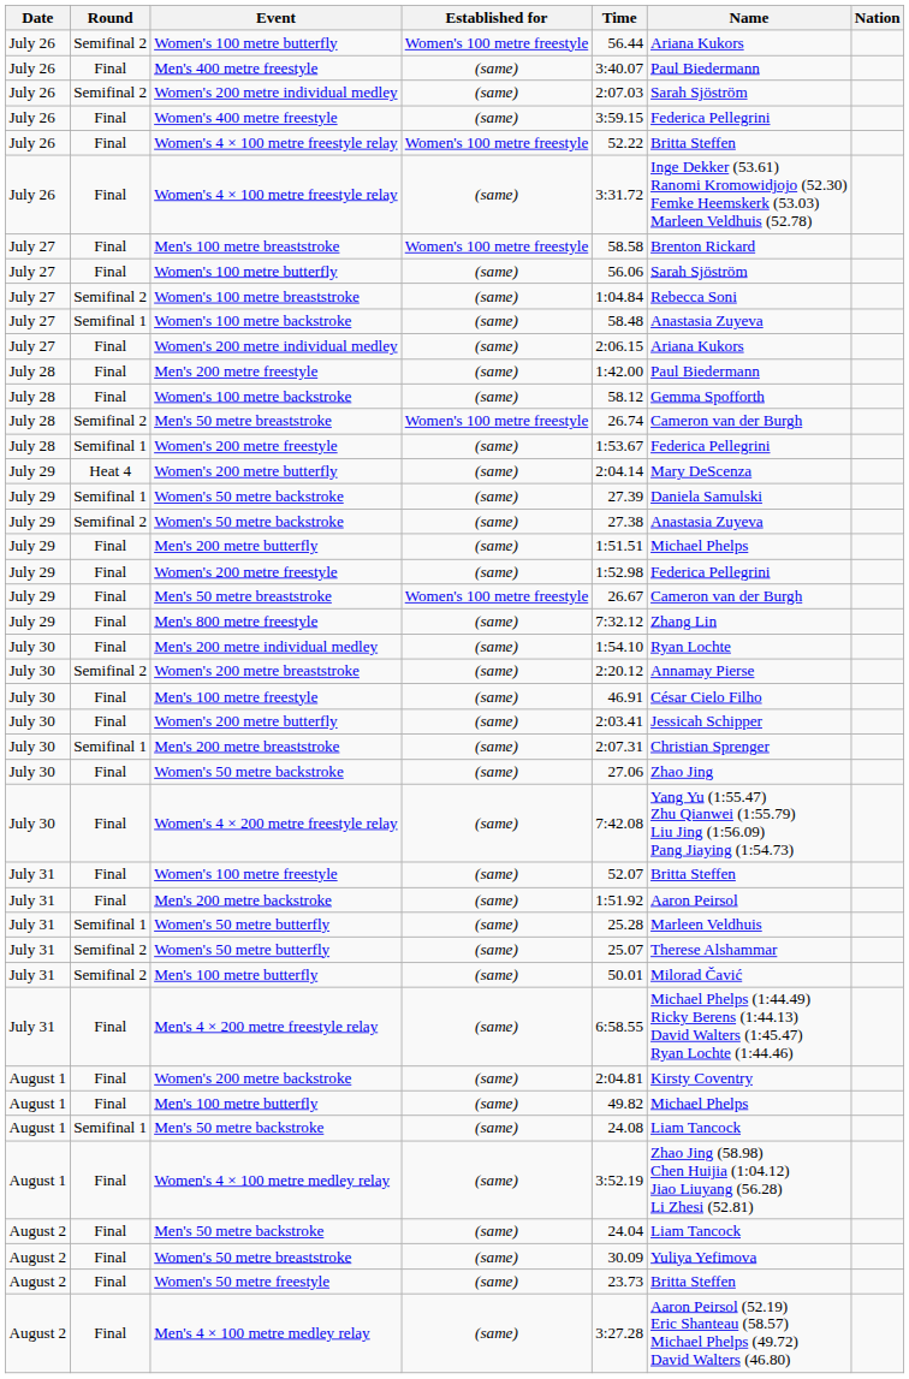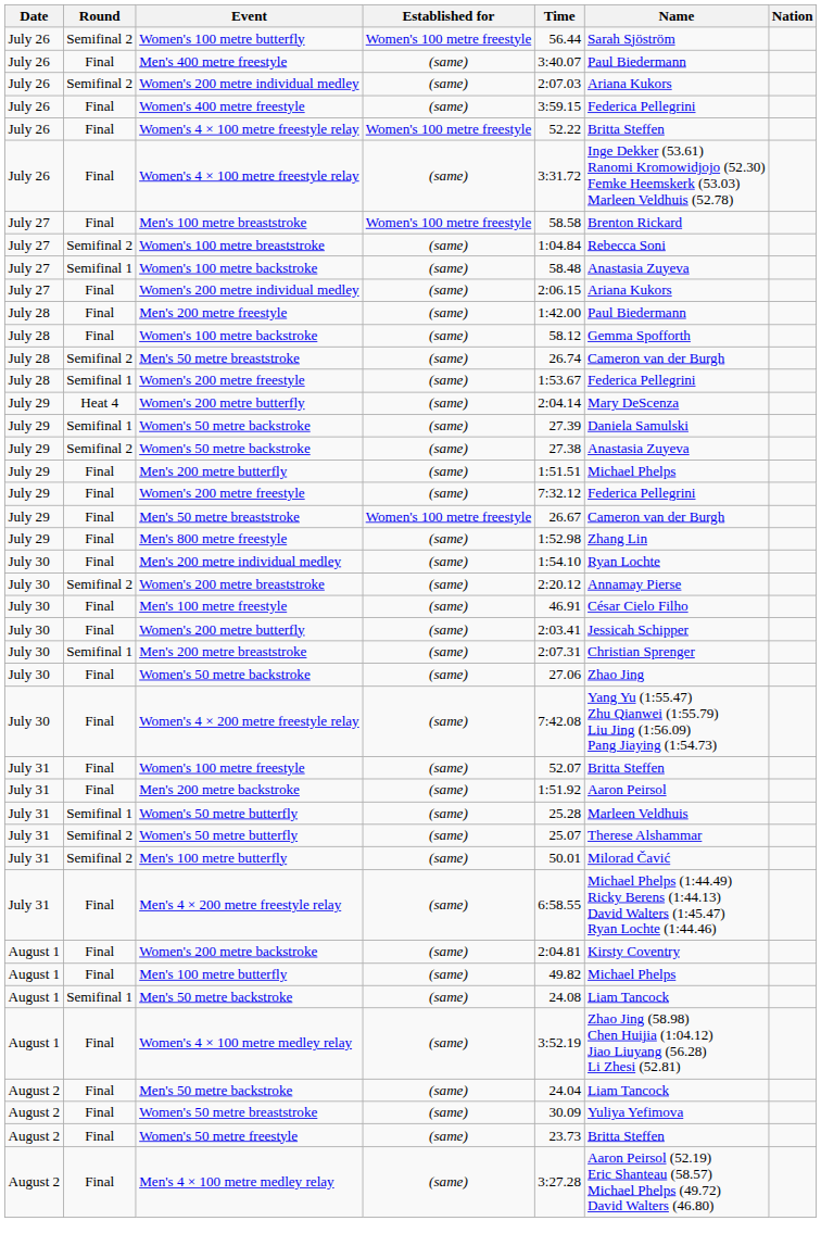 <table class="wikitable">
 <tr>
 <th>Date</th>
 <th>Round</th>
 <th>Event</th>
 <th>Established for</th>
 <th>Time</th>
 <th>Name</th>
 <th>Nation</th>
 </tr>
 <tr>
 <td>July 26</td>
 <td style="text-align:center;">Semifinal 2</td>
 <td><a href='#'>Women's 100 metre butterfly</a></td>
 <td style="text-align:center;"><a href='#'>Women's 100 metre freestyle</a></td>
 <td align="right">56.44</td>
-<td><a href='#'>Ariana Kukors</a></td>
+<td><a href='#'>Sarah Sjöström</a></td>
 <td></td>
 </tr>
 <tr>
 <td>July 26</td>
 <td style="text-align:center;">Final</td>
 <td><a href='#'>Men's 400 metre freestyle</a></td>
 <td style="text-align:center;"><em>(same)</em></td>
 <td align="right">3:40.07</td>
 <td><a href='#'>Paul Biedermann</a></td>
 <td></td>
 </tr>
 <tr>
 <td>July 26</td>
 <td style="text-align:center;">Semifinal 2</td>
 <td><a href='#'>Women's 200 metre individual medley</a></td>
 <td style="text-align:center;"><em>(same)</em></td>
 <td align="right">2:07.03</td>
-<td><a href='#'>Sarah Sjöström</a></td>
+<td><a href='#'>Ariana Kukors</a></td>
 <td></td>
 </tr>
 <tr>
 <td>July 26</td>
 <td style="text-align:center;">Final</td>
 <td><a href='#'>Women's 400 metre freestyle</a></td>
 <td style="text-align:center;"><em>(same)</em></td>
 <td align="right">3:59.15</td>
 <td><a href='#'>Federica Pellegrini</a></td>
 <td></td>
 </tr>
 <tr>
 <td>July 26</td>
 <td style="text-align:center;">Final</td>
 <td><a href='#'>Women's 4 × 100 metre freestyle relay</a></td>
 <td style="text-align:center;"><a href='#'>Women's 100 metre freestyle</a></td>
 <td align="right">52.22</td>
 <td><a href='#'>Britta Steffen</a></td>
 <td></td>
 </tr>
 <tr>
 <td>July 26</td>
 <td style="text-align:center;">Final</td>
 <td><a href='#'>Women's 4 × 100 metre freestyle relay</a></td>
 <td style="text-align:center;"><em>(same)</em></td>
 <td align="right">3:31.72</td>
 <td><a href='#'>Inge Dekker</a> (53.61)<br> <a href='#'>Ranomi Kromowidjojo</a> (52.30) <br><a href='#'>Femke Heemskerk</a> (53.03) <br> <a href='#'>Marleen Veldhuis</a> (52.78)</td>
 <td></td>
 </tr>
 <tr>
 <td>July 27</td>
 <td style="text-align:center;">Final</td>
 <td><a href='#'>Men's 100 metre breaststroke</a></td>
 <td style="text-align:center;"><a href='#'>Women's 100 metre freestyle</a></td>
 <td align="right">58.58</td>
 <td><a href='#'>Brenton Rickard</a></td>
-<td></td>
-</tr>
-<tr>
-<td>July 27</td>
-<td style="text-align:center;">Final</td>
-<td><a href='#'>Women's 100 metre butterfly</a></td>
-<td style="text-align:center;"><em>(same)</em></td>
-<td align="right">56.06</td>
-<td><a href='#'>Sarah Sjöström</a></td>
 <td></td>
 </tr>
 <tr>
 <td>July 27</td>
 <td style="text-align:center;">Semifinal 2</td>
 <td><a href='#'>Women's 100 metre breaststroke</a></td>
 <td style="text-align:center;"><em>(same)</em></td>
 <td align="right">1:04.84</td>
 <td><a href='#'>Rebecca Soni</a></td>
 <td></td>
 </tr>
 <tr>
 <td>July 27</td>
 <td style="text-align:center;">Semifinal 1</td>
 <td><a href='#'>Women's 100 metre backstroke</a></td>
 <td style="text-align:center;"><em>(same)</em></td>
 <td align="right">58.48</td>
 <td><a href='#'>Anastasia Zuyeva</a></td>
 <td></td>
 </tr>
 <tr>
 <td>July 27</td>
 <td style="text-align:center;">Final</td>
 <td><a href='#'>Women's 200 metre individual medley</a></td>
 <td style="text-align:center;"><em>(same)</em></td>
 <td align="right">2:06.15</td>
 <td><a href='#'>Ariana Kukors</a></td>
 <td></td>
 </tr>
 <tr>
 <td>July 28</td>
 <td style="text-align:center;">Final</td>
 <td><a href='#'>Men's 200 metre freestyle</a></td>
 <td style="text-align:center;"><em>(same)</em></td>
 <td align="right">1:42.00</td>
 <td><a href='#'>Paul Biedermann</a></td>
 <td></td>
 </tr>
 <tr>
 <td>July 28</td>
 <td style="text-align:center;">Final</td>
 <td><a href='#'>Women's 100 metre backstroke</a></td>
 <td style="text-align:center;"><em>(same)</em></td>
 <td align="right">58.12</td>
 <td><a href='#'>Gemma Spofforth</a></td>
 <td></td>
 </tr>
 <tr>
 <td>July 28</td>
 <td style="text-align:center;">Semifinal 2</td>
 <td><a href='#'>Men's 50 metre breaststroke</a></td>
-<td style="text-align:center;"><a href='#'>Women's 100 metre freestyle</a></td>
+<td style="text-align:center;"><em>(same)</em></td>
 <td align="right">26.74</td>
 <td><a href='#'>Cameron van der Burgh</a></td>
 <td></td>
 </tr>
 <tr>
 <td>July 28</td>
 <td style="text-align:center;">Semifinal 1</td>
 <td><a href='#'>Women's 200 metre freestyle</a></td>
 <td style="text-align:center;"><em>(same)</em></td>
 <td align="right">1:53.67</td>
 <td><a href='#'>Federica Pellegrini</a></td>
 <td></td>
 </tr>
 <tr>
 <td>July 29</td>
 <td style="text-align:center;">Heat 4</td>
 <td><a href='#'>Women's 200 metre butterfly</a></td>
 <td style="text-align:center;"><em>(same)</em></td>
 <td align="right">2:04.14</td>
 <td><a href='#'>Mary DeScenza</a></td>
 <td></td>
 </tr>
 <tr>
 <td>July 29</td>
 <td style="text-align:center;">Semifinal 1</td>
 <td><a href='#'>Women's 50 metre backstroke</a></td>
 <td style="text-align:center;"><em>(same)</em></td>
 <td align="right">27.39</td>
 <td><a href='#'>Daniela Samulski</a></td>
 <td></td>
 </tr>
 <tr>
 <td>July 29</td>
 <td style="text-align:center;">Semifinal 2</td>
 <td><a href='#'>Women's 50 metre backstroke</a></td>
 <td style="text-align:center;"><em>(same)</em></td>
 <td align="right">27.38</td>
 <td><a href='#'>Anastasia Zuyeva</a></td>
 <td></td>
 </tr>
 <tr>
 <td>July 29</td>
 <td style="text-align:center;">Final</td>
 <td><a href='#'>Men's 200 metre butterfly</a></td>
 <td style="text-align:center;"><em>(same)</em></td>
 <td align="right">1:51.51</td>
 <td><a href='#'>Michael Phelps</a></td>
 <td></td>
 </tr>
 <tr>
 <td>July 29</td>
 <td style="text-align:center;">Final</td>
 <td><a href='#'>Women's 200 metre freestyle</a></td>
 <td style="text-align:center;"><em>(same)</em></td>
-<td align="right">1:52.98</td>
+<td align="right">7:32.12</td>
 <td><a href='#'>Federica Pellegrini</a></td>
 <td></td>
 </tr>
 <tr>
 <td>July 29</td>
 <td style="text-align:center;">Final</td>
 <td><a href='#'>Men's 50 metre breaststroke</a></td>
 <td style="text-align:center;"><a href='#'>Women's 100 metre freestyle</a></td>
 <td align="right">26.67</td>
 <td><a href='#'>Cameron van der Burgh</a></td>
 <td></td>
 </tr>
 <tr>
 <td>July 29</td>
 <td style="text-align:center;">Final</td>
 <td><a href='#'>Men's 800 metre freestyle</a></td>
 <td style="text-align:center;"><em>(same)</em></td>
-<td align="right">7:32.12</td>
+<td align="right">1:52.98</td>
 <td><a href='#'>Zhang Lin</a></td>
 <td></td>
 </tr>
 <tr>
 <td>July 30</td>
 <td style="text-align:center;">Final</td>
 <td><a href='#'>Men's 200 metre individual medley</a></td>
 <td style="text-align:center;"><em>(same)</em></td>
 <td align="right">1:54.10</td>
 <td><a href='#'>Ryan Lochte</a></td>
 <td></td>
 </tr>
 <tr>
 <td>July 30</td>
 <td style="text-align:center;">Semifinal 2</td>
 <td><a href='#'>Women's 200 metre breaststroke</a></td>
 <td style="text-align:center;"><em>(same)</em></td>
 <td align="right">2:20.12</td>
 <td><a href='#'>Annamay Pierse</a></td>
 <td></td>
 </tr>
 <tr>
 <td>July 30</td>
 <td style="text-align:center;">Final</td>
 <td><a href='#'>Men's 100 metre freestyle</a></td>
 <td style="text-align:center;"><em>(same)</em></td>
 <td align="right">46.91</td>
 <td><a href='#'>César Cielo Filho</a></td>
 <td></td>
 </tr>
 <tr>
 <td>July 30</td>
 <td style="text-align:center;">Final</td>
 <td><a href='#'>Women's 200 metre butterfly</a></td>
 <td style="text-align:center;"><em>(same)</em></td>
 <td align="right">2:03.41</td>
 <td><a href='#'>Jessicah Schipper</a></td>
 <td></td>
 </tr>
 <tr>
 <td>July 30</td>
 <td style="text-align:center;">Semifinal 1</td>
 <td><a href='#'>Men's 200 metre breaststroke</a></td>
 <td style="text-align:center;"><em>(same)</em></td>
 <td align="right">2:07.31</td>
 <td><a href='#'>Christian Sprenger</a></td>
 <td></td>
 </tr>
 <tr>
 <td>July 30</td>
 <td style="text-align:center;">Final</td>
 <td><a href='#'>Women's 50 metre backstroke</a></td>
 <td style="text-align:center;"><em>(same)</em></td>
 <td align="right">27.06</td>
 <td><a href='#'>Zhao Jing</a></td>
 <td></td>
 </tr>
 <tr>
 <td>July 30</td>
 <td style="text-align:center;">Final</td>
 <td><a href='#'>Women's 4 × 200 metre freestyle relay</a></td>
 <td style="text-align:center;"><em>(same)</em></td>
 <td align="right">7:42.08</td>
 <td><a href='#'>Yang Yu</a> (1:55.47)<br> <a href='#'>Zhu Qianwei</a> (1:55.79) <br><a href='#'>Liu Jing</a> (1:56.09) <br> <a href='#'>Pang Jiaying</a> (1:54.73)</td>
 <td></td>
 </tr>
 <tr>
 <td>July 31</td>
 <td style="text-align:center;">Final</td>
 <td><a href='#'>Women's 100 metre freestyle</a></td>
 <td style="text-align:center;"><em>(same)</em></td>
 <td align="right">52.07</td>
 <td><a href='#'>Britta Steffen</a></td>
 <td></td>
 </tr>
 <tr>
 <td>July 31</td>
 <td style="text-align:center;">Final</td>
 <td><a href='#'>Men's 200 metre backstroke</a></td>
 <td style="text-align:center;"><em>(same)</em></td>
 <td align="right">1:51.92</td>
 <td><a href='#'>Aaron Peirsol</a></td>
 <td></td>
 </tr>
 <tr>
 <td>July 31</td>
 <td style="text-align:center;">Semifinal 1</td>
 <td><a href='#'>Women's 50 metre butterfly</a></td>
 <td style="text-align:center;"><em>(same)</em></td>
 <td align="right">25.28</td>
 <td><a href='#'>Marleen Veldhuis</a></td>
 <td></td>
 </tr>
 <tr>
 <td>July 31</td>
 <td style="text-align:center;">Semifinal 2</td>
 <td><a href='#'>Women's 50 metre butterfly</a></td>
 <td style="text-align:center;"><em>(same)</em></td>
 <td align="right">25.07</td>
 <td><a href='#'>Therese Alshammar</a></td>
 <td></td>
 </tr>
 <tr>
 <td>July 31</td>
 <td style="text-align:center;">Semifinal 2</td>
 <td><a href='#'>Men's 100 metre butterfly</a></td>
 <td style="text-align:center;"><em>(same)</em></td>
 <td align="right">50.01</td>
 <td><a href='#'>Milorad Čavić</a></td>
 <td></td>
 </tr>
 <tr>
 <td>July 31</td>
 <td style="text-align:center;">Final</td>
 <td><a href='#'>Men's 4 × 200 metre freestyle relay</a></td>
 <td style="text-align:center;"><em>(same)</em></td>
 <td align="right">6:58.55</td>
 <td><a href='#'>Michael Phelps</a> (1:44.49) <br> <a href='#'>Ricky Berens</a> (1:44.13) <br><a href='#'>David Walters</a> (1:45.47) <br> <a href='#'>Ryan Lochte</a> (1:44.46)</td>
 <td></td>
 </tr>
 <tr>
 <td>August 1</td>
 <td style="text-align:center;">Final</td>
 <td><a href='#'>Women's 200 metre backstroke</a></td>
 <td style="text-align:center;"><em>(same)</em></td>
 <td align="right">2:04.81</td>
 <td><a href='#'>Kirsty Coventry</a></td>
 <td></td>
 </tr>
 <tr>
 <td>August 1</td>
 <td style="text-align:center;">Final</td>
 <td><a href='#'>Men's 100 metre butterfly</a></td>
 <td style="text-align:center;"><em>(same)</em></td>
 <td align="right">49.82</td>
 <td><a href='#'>Michael Phelps</a></td>
 <td></td>
 </tr>
 <tr>
 <td>August 1</td>
 <td style="text-align:center;">Semifinal 1</td>
 <td><a href='#'>Men's 50 metre backstroke</a></td>
 <td style="text-align:center;"><em>(same)</em></td>
 <td align="right">24.08</td>
 <td><a href='#'>Liam Tancock</a></td>
 <td></td>
 </tr>
 <tr>
 <td>August 1</td>
 <td style="text-align:center;">Final</td>
 <td><a href='#'>Women's 4 × 100 metre medley relay</a></td>
 <td style="text-align:center;"><em>(same)</em></td>
 <td align="right">3:52.19</td>
 <td><a href='#'>Zhao Jing</a> (58.98)<br> <a href='#'>Chen Huijia</a> (1:04.12) <br><a href='#'>Jiao Liuyang</a> (56.28) <br> <a href='#'>Li Zhesi</a> (52.81)</td>
 <td></td>
 </tr>
 <tr>
 <td>August 2</td>
 <td style="text-align:center;">Final</td>
 <td><a href='#'>Men's 50 metre backstroke</a></td>
 <td style="text-align:center;"><em>(same)</em></td>
 <td align="right">24.04</td>
 <td><a href='#'>Liam Tancock</a></td>
 <td></td>
 </tr>
 <tr>
 <td>August 2</td>
 <td style="text-align:center;">Final</td>
 <td><a href='#'>Women's 50 metre breaststroke</a></td>
 <td style="text-align:center;"><em>(same)</em></td>
 <td align="right">30.09</td>
 <td><a href='#'>Yuliya Yefimova</a></td>
 <td></td>
 </tr>
 <tr>
 <td>August 2</td>
 <td style="text-align:center;">Final</td>
 <td><a href='#'>Women's 50 metre freestyle</a></td>
 <td style="text-align:center;"><em>(same)</em></td>
 <td align="right">23.73</td>
 <td><a href='#'>Britta Steffen</a></td>
 <td></td>
 </tr>
 <tr>
 <td>August 2</td>
 <td style="text-align:center;">Final</td>
 <td><a href='#'>Men's 4 × 100 metre medley relay</a></td>
 <td style="text-align:center;"><em>(same)</em></td>
 <td align="right">3:27.28</td>
 <td><a href='#'>Aaron Peirsol</a> (52.19) <br> <a href='#'>Eric Shanteau</a> (58.57) <br><a href='#'>Michael Phelps</a> (49.72) <br> <a href='#'>David Walters</a> (46.80)</td>
 <td></td>
 </tr>
 </table>
